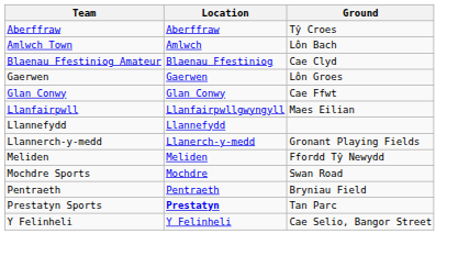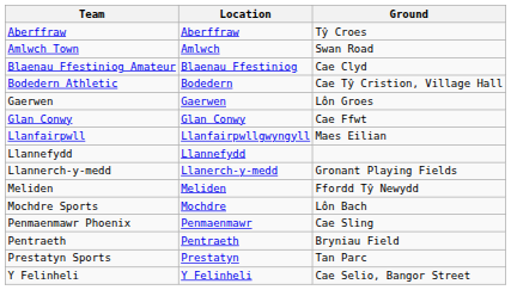 <table class="wikitable sortable">
 <tr>
 <th>Team</th>
 <th>Location</th>
 <th>Ground</th>
 </tr>
 <tr>
 <td><a href='#'>Aberffraw</a></td>
 <td><a href='#'>Aberffraw</a></td>
 <td>Tŷ Croes</td>
 </tr>
 <tr>
 <td><a href='#'>Amlwch Town</a></td>
 <td><a href='#'>Amlwch</a></td>
-<td>Lôn Bach</td>
+<td>Swan Road</td>
 </tr>
 <tr>
 <td><a href='#'>Blaenau Ffestiniog Amateur</a></td>
 <td><a href='#'>Blaenau Ffestiniog</a></td>
 <td>Cae Clyd</td>
+</tr>
+<tr>
+<td><a href='#'>Bodedern Athletic</a></td>
+<td><a href='#'>Bodedern</a></td>
+<td>Cae Tŷ Cristion, Village Hall</td>
 </tr>
 <tr>
 <td>Gaerwen</td>
 <td><a href='#'>Gaerwen</a></td>
 <td>Lôn Groes</td>
 </tr>
 <tr>
 <td><a href='#'>Glan Conwy</a></td>
 <td><a href='#'>Glan Conwy</a></td>
 <td>Cae Ffwt</td>
 </tr>
 <tr>
 <td><a href='#'>Llanfairpwll</a></td>
 <td><a href='#'>Llanfairpwllgwyngyll</a></td>
 <td>Maes Eilian</td>
 </tr>
 <tr>
 <td>Llannefydd</td>
 <td><a href='#'>Llannefydd</a></td>
 <td></td>
 </tr>
 <tr>
 <td>Llannerch-y-medd</td>
 <td><a href='#'>Llanerch-y-medd</a></td>
 <td>Gronant Playing Fields</td>
 </tr>
 <tr>
 <td>Meliden</td>
 <td><a href='#'>Meliden</a></td>
 <td>Ffordd Tŷ Newydd</td>
 </tr>
 <tr>
 <td>Mochdre Sports</td>
 <td><a href='#'>Mochdre</a></td>
-<td>Swan Road</td>
+<td>Lôn Bach</td>
+</tr>
+<tr>
+<td>Penmaenmawr Phoenix</td>
+<td><a href='#'>Penmaenmawr</a></td>
+<td>Cae Sling</td>
 </tr>
 <tr>
 <td>Pentraeth</td>
 <td><a href='#'>Pentraeth</a></td>
 <td>Bryniau Field</td>
 </tr>
 <tr>
 <td>Prestatyn Sports</td>
-<td><strong><a href='#'>Prestatyn</a></strong></td>
+<td><a href='#'>Prestatyn</a></td>
 <td>Tan Parc</td>
 </tr>
 <tr>
 <td>Y Felinheli</td>
 <td><a href='#'>Y Felinheli</a></td>
 <td>Cae Selio, Bangor Street</td>
 </tr>
 </table>
